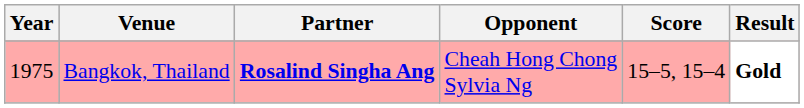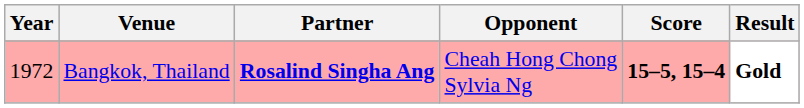 <table class="sortable wikitable" style="font-size: 90%;">
 <tr>
 <th>Year</th>
 <th>Venue</th>
 <th>Partner</th>
 <th>Opponent</th>
 <th>Score</th>
 <th>Result</th>
 </tr>
 <tr style="background:#FFAAAA">
-<td align="center">1975</td>
+<td align="center">1972</td>
 <td align="left"><a href='#'>Bangkok, Thailand</a></td>
 <td><strong> <a href='#'>Rosalind Singha Ang</a></strong></td>
 <td align="left"> <a href='#'>Cheah Hong Chong</a><br> <a href='#'>Sylvia Ng</a></td>
-<td align="left">15–5, 15–4</td>
+<td align="left"><strong>15–5, 15–4</strong></td>
 <td style="text-align:left; background:white"> <strong>Gold</strong></td>
 </tr>
 </table>
